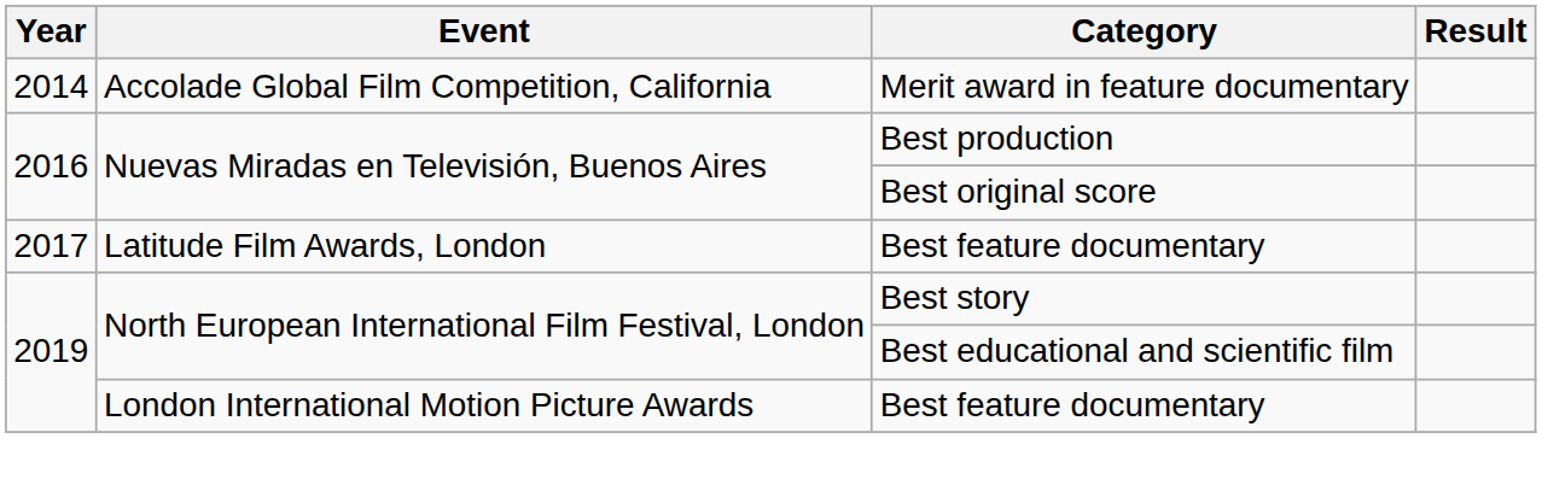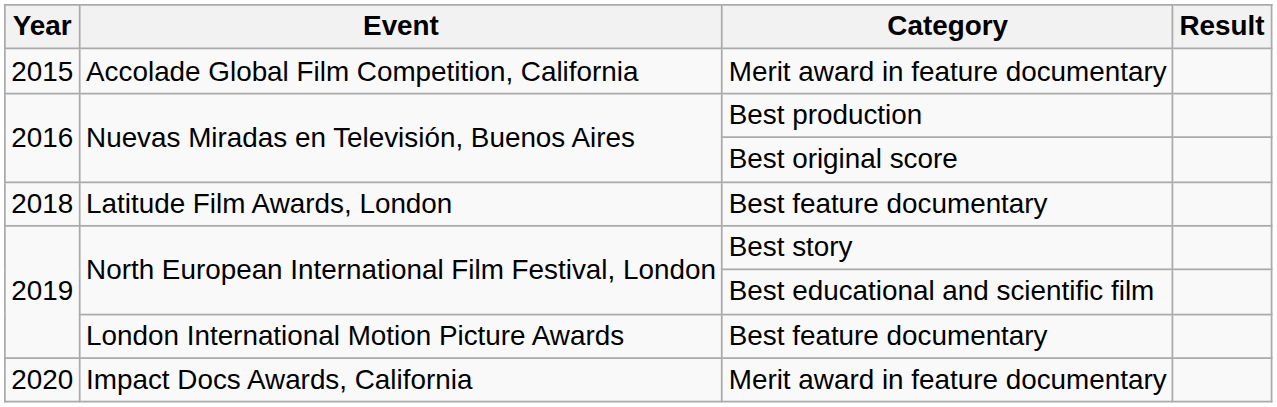 <table class="wikitable">
 <tr>
 <th>Year</th>
 <th>Event</th>
 <th>Category</th>
 <th>Result</th>
 </tr>
 <tr>
-<td>2014</td>
+<td>2015</td>
 <td>Accolade Global Film Competition, California</td>
 <td>Merit award in feature documentary</td>
 <td></td>
 </tr>
 <tr>
 <td rowspan="2">2016</td>
 <td rowspan="2">Nuevas Miradas en Televisión, Buenos Aires</td>
 <td>Best production</td>
 <td></td>
 </tr>
 <tr>
 <td>Best original score</td>
 <td></td>
 </tr>
 <tr>
-<td>2017</td>
+<td>2018</td>
 <td>Latitude Film Awards, London</td>
 <td>Best feature documentary</td>
 <td></td>
 </tr>
 <tr>
 <td rowspan="3">2019</td>
 <td rowspan="2">North European International Film Festival, London</td>
 <td>Best story</td>
 <td></td>
 </tr>
 <tr>
 <td>Best educational and scientific film</td>
 <td></td>
 </tr>
 <tr>
 <td>London International Motion Picture Awards</td>
 <td>Best feature documentary</td>
 <td></td>
 </tr>
+<tr>
+<td>2020</td>
+<td>Impact Docs Awards, California</td>
+<td>Merit award in feature documentary</td>
+<td></td>
+</tr>
 </table>
